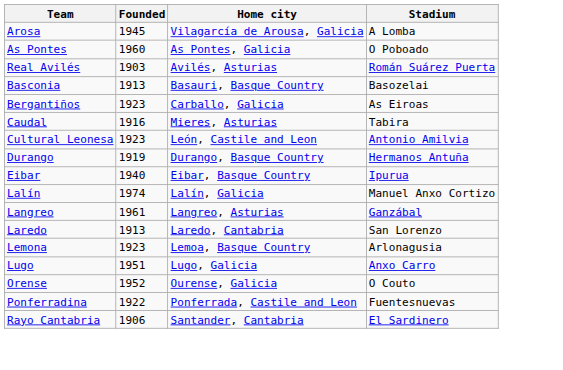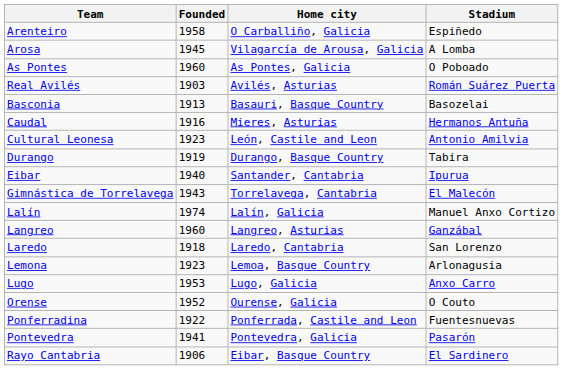 <table class="wikitable sortable">
 <tr>
 <th>Team</th>
 <th>Founded</th>
 <th>Home city</th>
 <th>Stadium</th>
+</tr>
+<tr>
+<td><a href='#'>Arenteiro</a></td>
+<td>1958</td>
+<td><a href='#'>O Carballiño</a>, <a href='#'>Galicia</a></td>
+<td>Espiñedo</td>
 </tr>
 <tr>
 <td><a href='#'>Arosa</a></td>
 <td>1945</td>
 <td><a href='#'>Vilagarcía de Arousa</a>, <a href='#'>Galicia</a></td>
 <td>A Lomba</td>
 </tr>
 <tr>
 <td><a href='#'>As Pontes</a></td>
 <td>1960</td>
 <td><a href='#'>As Pontes</a>, <a href='#'>Galicia</a></td>
 <td>O Poboado</td>
 </tr>
 <tr>
 <td><a href='#'>Real Avilés</a></td>
 <td>1903</td>
 <td><a href='#'>Avilés</a>, <a href='#'>Asturias</a></td>
 <td><a href='#'>Román Suárez Puerta</a></td>
 </tr>
 <tr>
 <td><a href='#'>Basconia</a></td>
 <td>1913</td>
 <td><a href='#'>Basauri</a>, <a href='#'>Basque Country</a></td>
 <td>Basozelai</td>
 </tr>
 <tr>
-<td><a href='#'>Bergantiños</a></td>
-<td>1923</td>
-<td><a href='#'>Carballo</a>, <a href='#'>Galicia</a></td>
-<td>As Eiroas</td>
-</tr>
-<tr>
 <td><a href='#'>Caudal</a></td>
 <td>1916</td>
 <td><a href='#'>Mieres</a>, <a href='#'>Asturias</a></td>
-<td>Tabira</td>
+<td><a href='#'>Hermanos Antuña</a></td>
 </tr>
 <tr>
 <td><a href='#'>Cultural Leonesa</a></td>
 <td>1923</td>
 <td><a href='#'>León</a>, <a href='#'>Castile and Leon</a></td>
 <td><a href='#'>Antonio Amilvia</a></td>
 </tr>
 <tr>
 <td><a href='#'>Durango</a></td>
 <td>1919</td>
 <td><a href='#'>Durango</a>, <a href='#'>Basque Country</a></td>
-<td><a href='#'>Hermanos Antuña</a></td>
+<td>Tabira</td>
 </tr>
 <tr>
 <td><a href='#'>Eibar</a></td>
 <td>1940</td>
-<td><a href='#'>Eibar</a>, <a href='#'>Basque Country</a></td>
+<td><a href='#'>Santander</a>, <a href='#'>Cantabria</a></td>
 <td><a href='#'>Ipurua</a></td>
+</tr>
+<tr>
+<td><a href='#'>Gimnástica de Torrelavega</a></td>
+<td>1943</td>
+<td><a href='#'>Torrelavega</a>, <a href='#'>Cantabria</a></td>
+<td><a href='#'>El Malecón</a></td>
 </tr>
 <tr>
 <td><a href='#'>Lalín</a></td>
 <td>1974</td>
 <td><a href='#'>Lalín</a>, <a href='#'>Galicia</a></td>
 <td>Manuel Anxo Cortizo</td>
 </tr>
 <tr>
 <td><a href='#'>Langreo</a></td>
-<td>1961</td>
+<td>1960</td>
 <td><a href='#'>Langreo</a>, <a href='#'>Asturias</a></td>
 <td><a href='#'>Ganzábal</a></td>
 </tr>
 <tr>
 <td><a href='#'>Laredo</a></td>
-<td>1913</td>
+<td>1918</td>
 <td><a href='#'>Laredo</a>, <a href='#'>Cantabria</a></td>
 <td>San Lorenzo</td>
 </tr>
 <tr>
 <td><a href='#'>Lemona</a></td>
 <td>1923</td>
 <td><a href='#'>Lemoa</a>, <a href='#'>Basque Country</a></td>
 <td>Arlonagusia</td>
 </tr>
 <tr>
 <td><a href='#'>Lugo</a></td>
-<td>1951</td>
+<td>1953</td>
 <td><a href='#'>Lugo</a>, <a href='#'>Galicia</a></td>
 <td><a href='#'>Anxo Carro</a></td>
 </tr>
 <tr>
 <td><a href='#'>Orense</a></td>
 <td>1952</td>
 <td><a href='#'>Ourense</a>, <a href='#'>Galicia</a></td>
 <td>O Couto</td>
 </tr>
 <tr>
 <td><a href='#'>Ponferradina</a></td>
 <td>1922</td>
 <td><a href='#'>Ponferrada</a>, <a href='#'>Castile and Leon</a></td>
 <td>Fuentesnuevas</td>
 </tr>
 <tr>
+<td><a href='#'>Pontevedra</a></td>
+<td>1941</td>
+<td><a href='#'>Pontevedra</a>, <a href='#'>Galicia</a></td>
+<td><a href='#'>Pasarón</a></td>
+</tr>
+<tr>
 <td><a href='#'>Rayo Cantabria</a></td>
 <td>1906</td>
-<td><a href='#'>Santander</a>, <a href='#'>Cantabria</a></td>
+<td><a href='#'>Eibar</a>, <a href='#'>Basque Country</a></td>
 <td><a href='#'>El Sardinero</a></td>
 </tr>
 </table>
